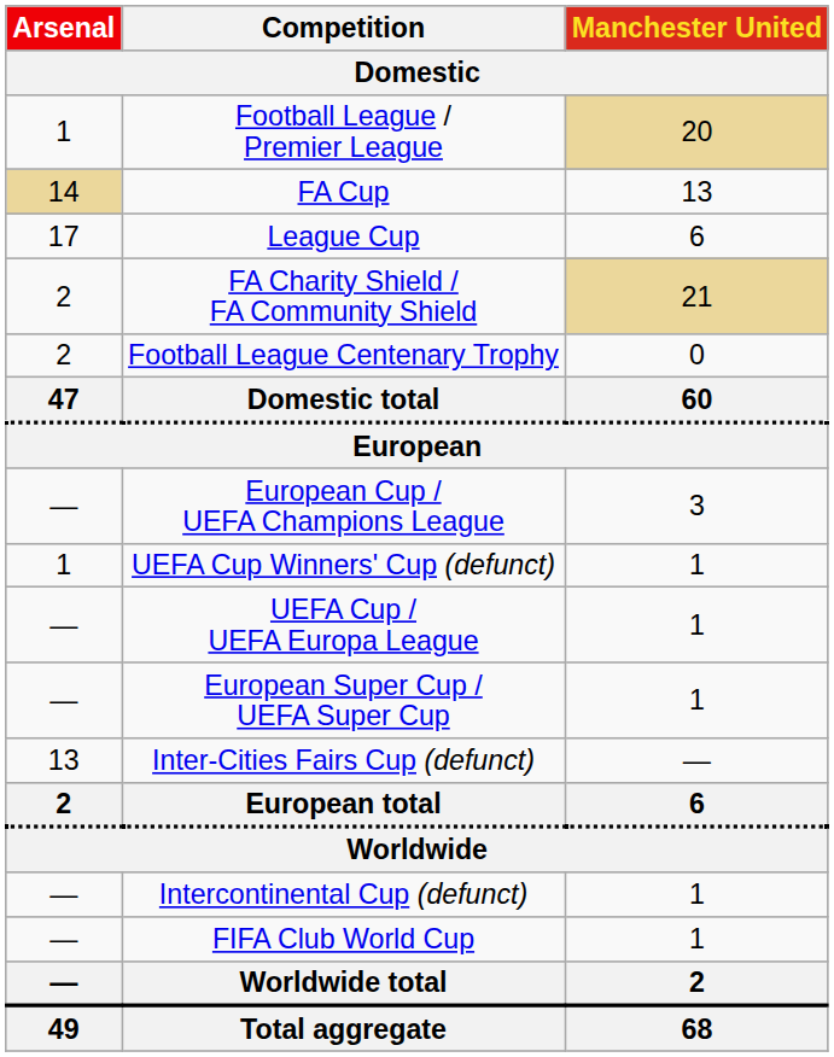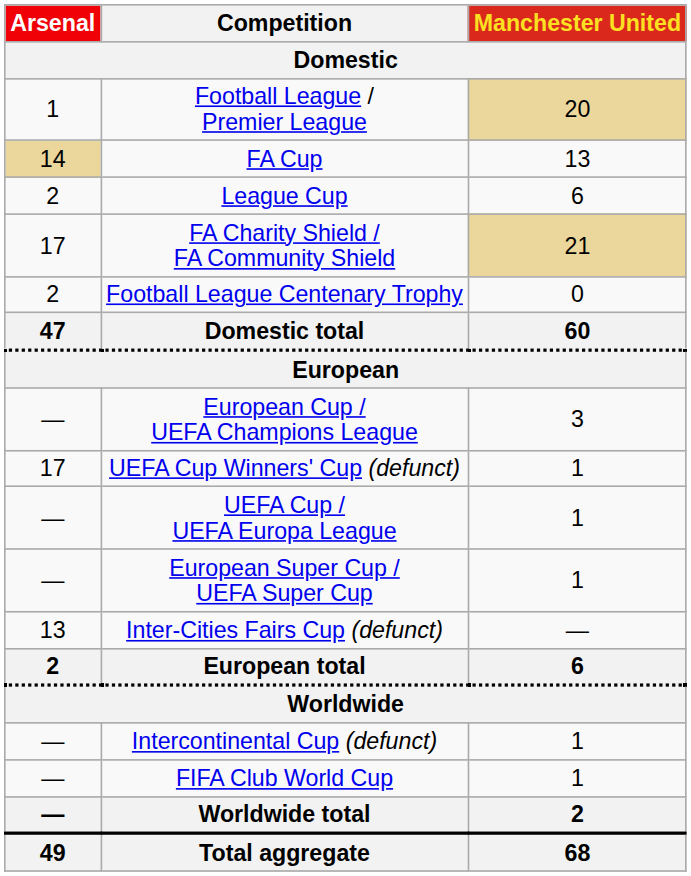 <table class="wikitable sortable"  style="width:auto; font-size:90%">
 <tr>
 <th style="color:white; background-color:#EF0107;">Arsenal</th>
 <th>Competition</th>
 <th style="color:#FBE122; background-color:#DA291C;">Manchester United</th>
 </tr>
 <tr style="text-align:center;">
 <th colspan="4">Domestic</th>
 </tr>
 <tr style="text-align:center;">
 <td>1</td>
 <td><a href='#'>Football League</a> /<br><a href='#'>Premier League</a></td>
 <td style=background:#EBD79B>20</td>
 </tr>
 <tr style="text-align:center;">
 <td style=background:#EBD79B>14</td>
 <td><a href='#'>FA Cup</a></td>
 <td>13</td>
 </tr>
 <tr style="text-align:center;">
-<td>17</td>
+<td>2</td>
 <td><a href='#'>League Cup</a></td>
 <td>6</td>
 </tr>
 <tr style="text-align:center;">
-<td>2</td>
+<td>17</td>
 <td><a href='#'>FA Charity Shield /<br>FA Community Shield</a></td>
 <td style=background:#EBD79B>21</td>
 </tr>
 <tr style="text-align:center;">
 <td>2</td>
 <td><a href='#'>Football League Centenary Trophy</a></td>
 <td>0</td>
 </tr>
 <tr style="text-align:center;">
 <th>47</th>
 <th>Domestic total</th>
 <th>60</th>
 </tr>
 <tr style="text-align:center; border-top: 2px dotted black;">
 <th colspan="4">European</th>
 </tr>
 <tr style="text-align:center;">
 <td>—</td>
 <td><a href='#'>European Cup /<br>UEFA Champions League</a></td>
 <td>3</td>
 </tr>
 <tr style="text-align:center;">
-<td>1</td>
+<td>17</td>
 <td><a href='#'>UEFA Cup Winners' Cup</a> <em>(defunct)</em></td>
 <td>1</td>
 </tr>
 <tr style="text-align:center;">
 <td>—</td>
 <td><a href='#'>UEFA Cup /<br>UEFA Europa League</a></td>
 <td>1</td>
 </tr>
 <tr style="text-align:center;">
 <td>—</td>
 <td><a href='#'>European Super Cup /<br>UEFA Super Cup</a></td>
 <td>1</td>
 </tr>
 <tr style="text-align:center;">
 <td>13</td>
 <td><a href='#'>Inter-Cities Fairs Cup</a> <em>(defunct)</em></td>
 <td>—</td>
 </tr>
 <tr style="text-align:center;">
 <th>2</th>
 <th>European total</th>
 <th>6</th>
 </tr>
 <tr style="text-align:center; border-top: 2px dotted black;">
 <th colspan="4">Worldwide</th>
 </tr>
 <tr style="text-align:center;">
 <td>—</td>
 <td><a href='#'>Intercontinental Cup</a> <em>(defunct)</em></td>
 <td>1</td>
 </tr>
 <tr style="text-align:center;">
 <td>—</td>
 <td><a href='#'>FIFA Club World Cup</a></td>
 <td>1</td>
 </tr>
 <tr align="center">
 <th>—</th>
 <th>Worldwide total</th>
 <th>2</th>
 </tr>
 <tr style="text-align:center; border-top: 2px solid black;">
 <th>49</th>
 <th>Total aggregate</th>
 <th>68</th>
 </tr>
 </table>
